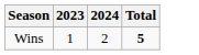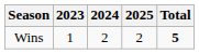 <table class="wikitable">
 <tr>
 <th>Season</th>
 <th>2023</th>
 <th>2024</th>
+<th>2025</th>
 <th><strong>Total</strong></th>
 </tr>
 <tr align=center>
 <td>Wins</td>
 <td>1</td>
 <td>2</td>
+<td>2</td>
 <td><strong>5</strong></td>
 </tr>
 </table>
